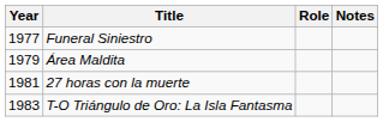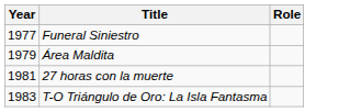 <table class="wikitable sortable">
 <tr>
 <th>Year</th>
 <th>Title</th>
 <th>Role</th>
-<th class="unsortable">Notes</th>
 </tr>
 <tr>
 <td>1977</td>
 <td><em>Funeral Siniestro</em></td>
-<td></td>
 <td></td>
 </tr>
 <tr>
 <td>1979</td>
 <td><em>Área Maldita</em></td>
 <td></td>
-<td></td>
 </tr>
 <tr>
 <td>1981</td>
 <td><em>27 horas con la muerte</em></td>
-<td></td>
 <td></td>
 </tr>
 <tr>
 <td>1983</td>
 <td><em>T-O Triángulo de Oro: La Isla Fantasma</em></td>
 <td></td>
-<td></td>
 </tr>
 </table>
